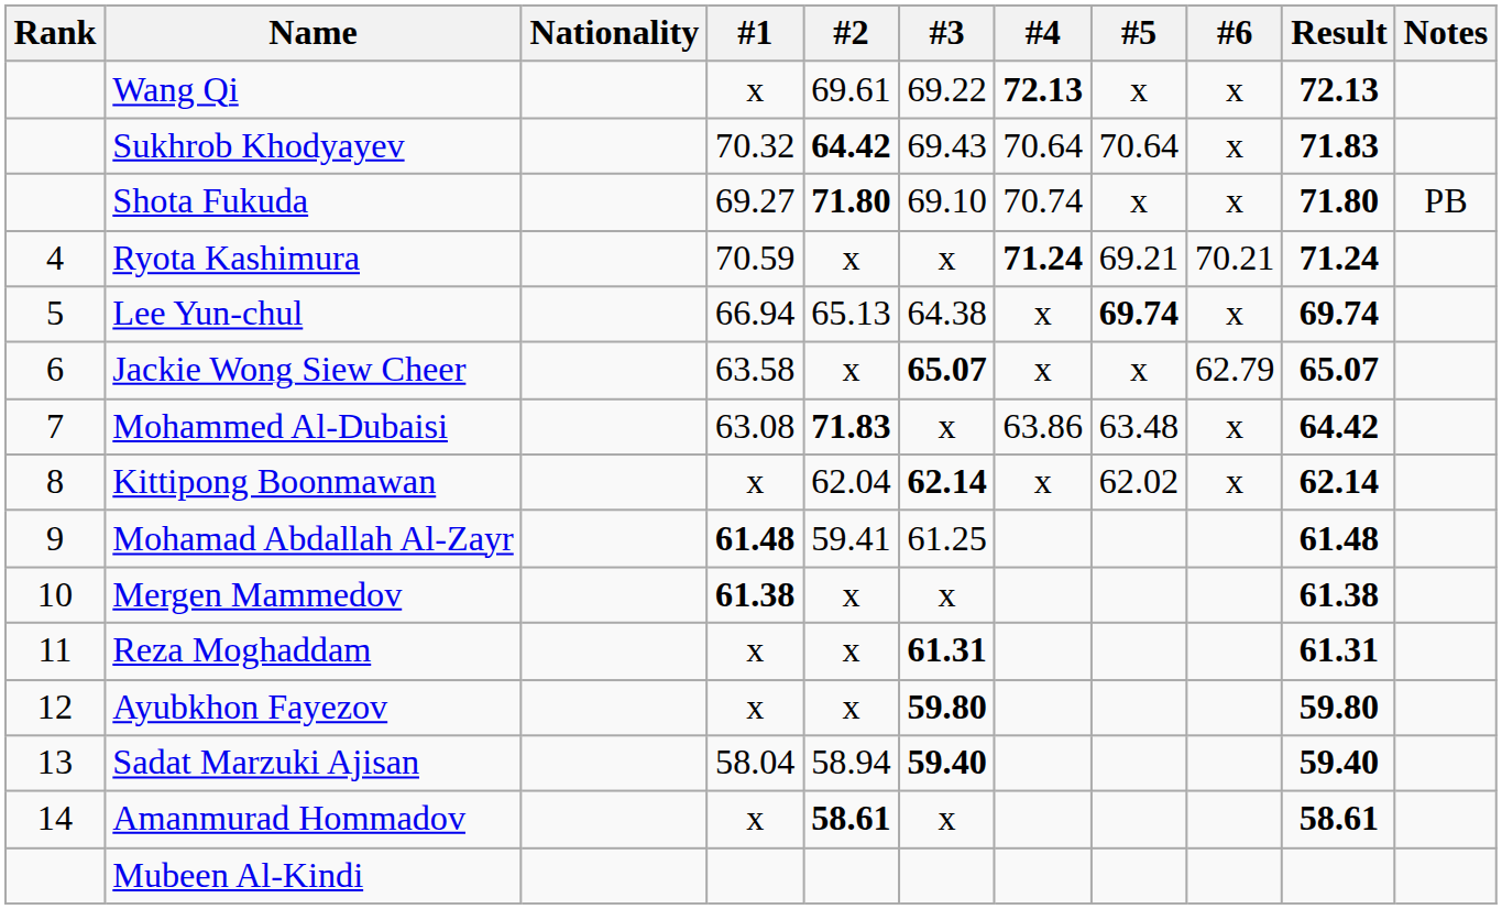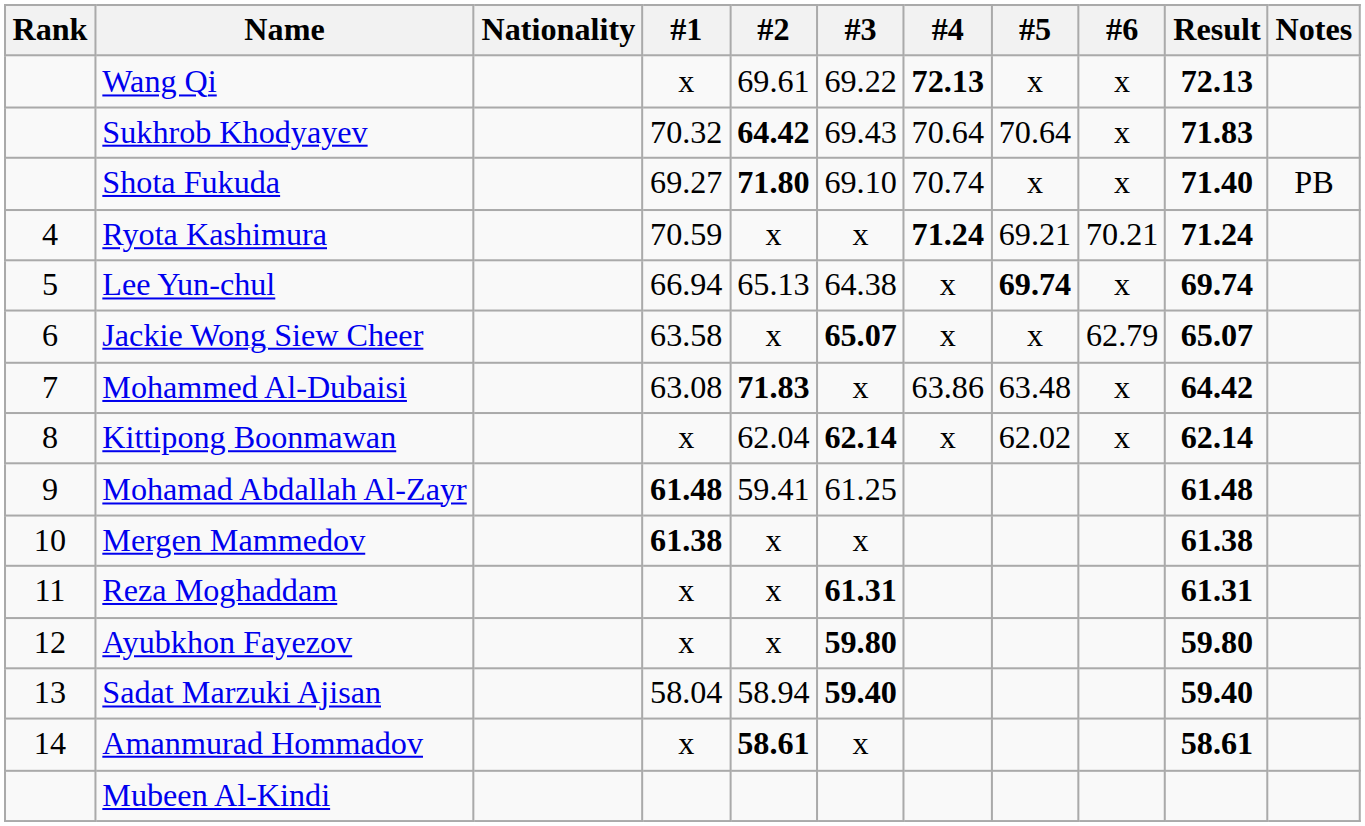 <table class="wikitable sortable" style="text-align:center">
 <tr>
 <th>Rank</th>
 <th>Name</th>
 <th>Nationality</th>
 <th>#1</th>
 <th>#2</th>
 <th>#3</th>
 <th>#4</th>
 <th>#5</th>
 <th>#6</th>
 <th>Result</th>
 <th>Notes</th>
 </tr>
 <tr>
 <td></td>
 <td align=left><a href='#'>Wang Qi</a></td>
 <td align=left></td>
 <td>x</td>
 <td>69.61</td>
 <td>69.22</td>
 <td><strong>72.13</strong></td>
 <td>x</td>
 <td>x</td>
 <td><strong>72.13</strong></td>
 <td></td>
 </tr>
 <tr>
 <td></td>
 <td align=left><a href='#'>Sukhrob Khodyayev</a></td>
 <td align=left></td>
 <td>70.32</td>
 <td><strong>64.42</strong></td>
 <td>69.43</td>
 <td>70.64</td>
 <td>70.64</td>
 <td>x</td>
 <td><strong>71.83</strong></td>
 <td></td>
 </tr>
 <tr>
 <td></td>
 <td align=left><a href='#'>Shota Fukuda</a></td>
 <td align=left></td>
 <td>69.27</td>
 <td><strong>71.80</strong></td>
 <td>69.10</td>
 <td>70.74</td>
 <td>x</td>
 <td>x</td>
-<td><strong>71.80</strong></td>
+<td><strong>71.40</strong></td>
 <td>PB</td>
 </tr>
 <tr>
 <td>4</td>
 <td align=left><a href='#'>Ryota Kashimura</a></td>
 <td align=left></td>
 <td>70.59</td>
 <td>x</td>
 <td>x</td>
 <td><strong>71.24</strong></td>
 <td>69.21</td>
 <td>70.21</td>
 <td><strong>71.24</strong></td>
 <td></td>
 </tr>
 <tr>
 <td>5</td>
 <td align=left><a href='#'>Lee Yun-chul</a></td>
 <td align=left></td>
 <td>66.94</td>
 <td>65.13</td>
 <td>64.38</td>
 <td>x</td>
 <td><strong>69.74</strong></td>
 <td>x</td>
 <td><strong>69.74</strong></td>
 <td></td>
 </tr>
 <tr>
 <td>6</td>
 <td align=left><a href='#'>Jackie Wong Siew Cheer</a></td>
 <td align=left></td>
 <td>63.58</td>
 <td>x</td>
 <td><strong>65.07</strong></td>
 <td>x</td>
 <td>x</td>
 <td>62.79</td>
 <td><strong>65.07</strong></td>
 <td></td>
 </tr>
 <tr>
 <td>7</td>
 <td align=left><a href='#'>Mohammed Al-Dubaisi</a></td>
 <td align=left></td>
 <td>63.08</td>
 <td><strong>71.83</strong></td>
 <td>x</td>
 <td>63.86</td>
 <td>63.48</td>
 <td>x</td>
 <td><strong>64.42</strong></td>
 <td></td>
 </tr>
 <tr>
 <td>8</td>
 <td align=left><a href='#'>Kittipong Boonmawan</a></td>
 <td align=left></td>
 <td>x</td>
 <td>62.04</td>
 <td><strong>62.14</strong></td>
 <td>x</td>
 <td>62.02</td>
 <td>x</td>
 <td><strong>62.14</strong></td>
 <td></td>
 </tr>
 <tr>
 <td>9</td>
 <td align=left><a href='#'>Mohamad Abdallah Al-Zayr</a></td>
 <td align=left></td>
 <td><strong>61.48</strong></td>
 <td>59.41</td>
 <td>61.25</td>
 <td></td>
 <td></td>
 <td></td>
 <td><strong>61.48</strong></td>
 <td></td>
 </tr>
 <tr>
 <td>10</td>
 <td align=left><a href='#'>Mergen Mammedov</a></td>
 <td align=left></td>
 <td><strong>61.38</strong></td>
 <td>x</td>
 <td>x</td>
 <td></td>
 <td></td>
 <td></td>
 <td><strong>61.38</strong></td>
 <td></td>
 </tr>
 <tr>
 <td>11</td>
 <td align=left><a href='#'>Reza Moghaddam</a></td>
 <td align=left></td>
 <td>x</td>
 <td>x</td>
 <td><strong>61.31</strong></td>
 <td></td>
 <td></td>
 <td></td>
 <td><strong>61.31</strong></td>
 <td></td>
 </tr>
 <tr>
 <td>12</td>
 <td align=left><a href='#'>Ayubkhon Fayezov</a></td>
 <td align=left></td>
 <td>x</td>
 <td>x</td>
 <td><strong>59.80</strong></td>
 <td></td>
 <td></td>
 <td></td>
 <td><strong>59.80</strong></td>
 <td></td>
 </tr>
 <tr>
 <td>13</td>
 <td align=left><a href='#'>Sadat Marzuki Ajisan</a></td>
 <td align=left></td>
 <td>58.04</td>
 <td>58.94</td>
 <td><strong>59.40</strong></td>
 <td></td>
 <td></td>
 <td></td>
 <td><strong>59.40</strong></td>
 <td></td>
 </tr>
 <tr>
 <td>14</td>
 <td align=left><a href='#'>Amanmurad Hommadov</a></td>
 <td align=left></td>
 <td>x</td>
 <td><strong>58.61</strong></td>
 <td>x</td>
 <td></td>
 <td></td>
 <td></td>
 <td><strong>58.61</strong></td>
 <td></td>
 </tr>
 <tr>
 <td></td>
 <td align=left><a href='#'>Mubeen Al-Kindi</a></td>
 <td align=left></td>
 <td></td>
 <td></td>
 <td></td>
 <td></td>
 <td></td>
 <td></td>
 <td><strong></strong></td>
 <td></td>
 </tr>
 </table>
